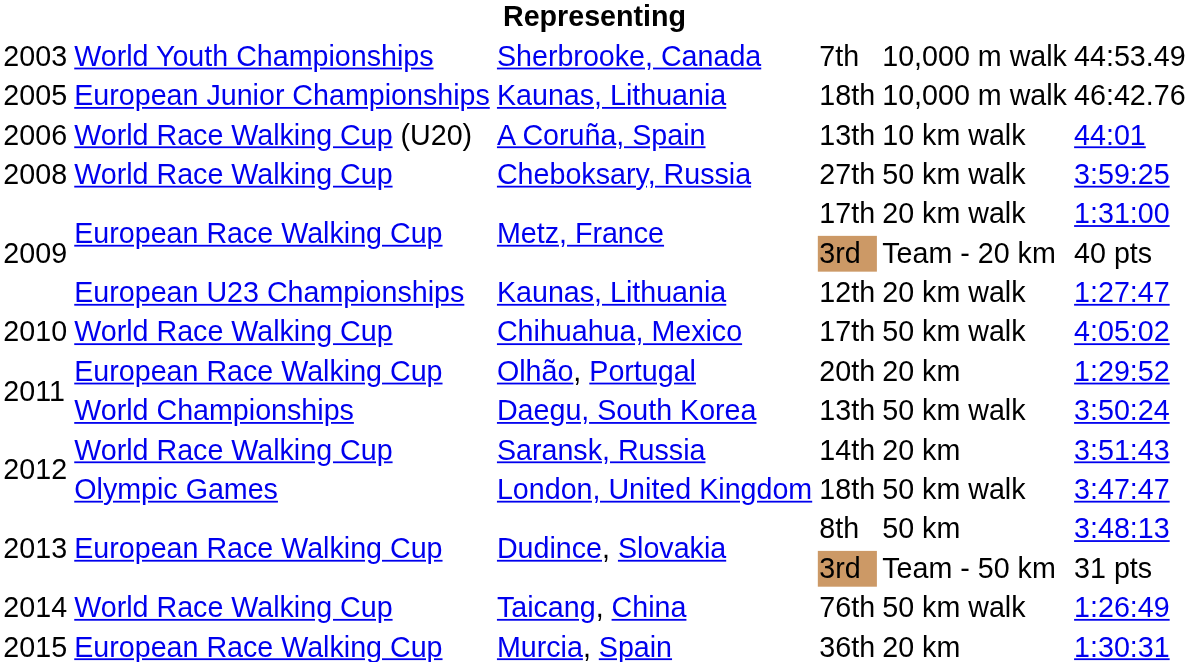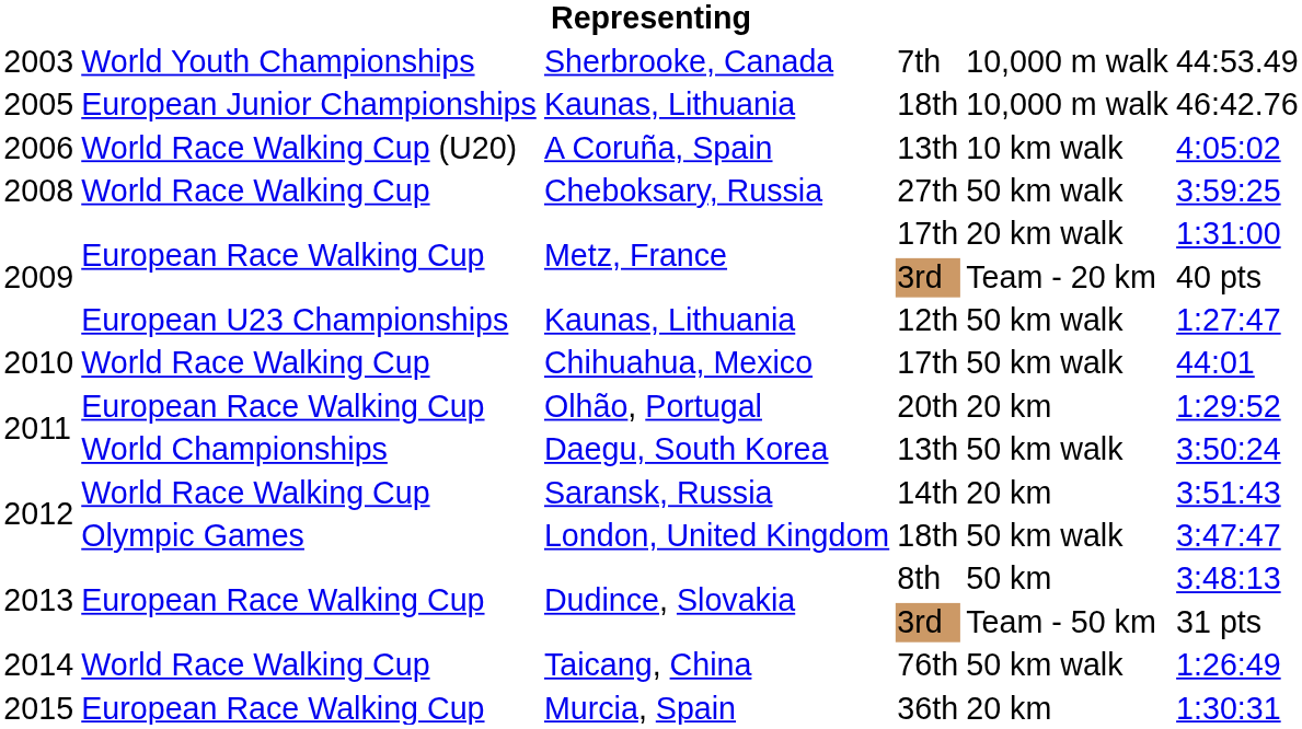 <table>
 <tr>
 <th colspan="6">Representing </th>
 </tr>
 <tr>
 <td>2003</td>
 <td><a href='#'>World Youth Championships</a></td>
 <td><a href='#'>Sherbrooke, Canada</a></td>
 <td>7th</td>
 <td>10,000 m walk</td>
 <td>44:53.49</td>
 </tr>
 <tr>
 <td>2005</td>
 <td><a href='#'>European Junior Championships</a></td>
 <td><a href='#'>Kaunas, Lithuania</a></td>
 <td>18th</td>
 <td>10,000 m walk</td>
 <td>46:42.76</td>
 </tr>
 <tr>
 <td>2006</td>
 <td><a href='#'>World Race Walking Cup</a> (U20)</td>
 <td><a href='#'>A Coruña, Spain</a></td>
 <td>13th</td>
 <td>10 km walk</td>
-<td><a href='#'>44:01</a></td>
+<td><a href='#'>4:05:02</a></td>
 </tr>
 <tr>
 <td>2008</td>
 <td><a href='#'>World Race Walking Cup</a></td>
 <td><a href='#'>Cheboksary, Russia</a></td>
 <td>27th</td>
 <td>50 km walk</td>
 <td><a href='#'>3:59:25</a></td>
 </tr>
 <tr>
 <td rowspan=3>2009</td>
 <td rowspan=2><a href='#'>European Race Walking Cup</a></td>
 <td rowspan=2><a href='#'>Metz, France</a></td>
 <td>17th</td>
 <td>20 km walk</td>
 <td><a href='#'>1:31:00</a></td>
 </tr>
 <tr>
 <td bgcolor="cc9966">3rd</td>
 <td>Team - 20 km</td>
 <td>40 pts</td>
 </tr>
 <tr>
 <td><a href='#'>European U23 Championships</a></td>
 <td><a href='#'>Kaunas, Lithuania</a></td>
 <td>12th</td>
-<td>20 km walk</td>
+<td>50 km walk</td>
 <td><a href='#'>1:27:47</a></td>
 </tr>
 <tr>
 <td>2010</td>
 <td><a href='#'>World Race Walking Cup</a></td>
 <td><a href='#'>Chihuahua, Mexico</a></td>
 <td>17th</td>
 <td>50 km walk</td>
-<td><a href='#'>4:05:02</a></td>
+<td><a href='#'>44:01</a></td>
 </tr>
 <tr>
 <td rowspan=2>2011</td>
 <td><a href='#'>European Race Walking Cup</a></td>
 <td><a href='#'>Olhão</a>, <a href='#'>Portugal</a></td>
 <td>20th</td>
 <td>20 km</td>
 <td><a href='#'>1:29:52</a></td>
 </tr>
 <tr>
 <td><a href='#'>World Championships</a></td>
 <td><a href='#'>Daegu, South Korea</a></td>
 <td>13th</td>
 <td>50 km walk</td>
 <td><a href='#'>3:50:24</a></td>
 </tr>
 <tr>
 <td rowspan=2>2012</td>
 <td><a href='#'>World Race Walking Cup</a></td>
 <td><a href='#'>Saransk, Russia</a></td>
 <td>14th</td>
 <td>20 km</td>
 <td><a href='#'>3:51:43</a></td>
 </tr>
 <tr>
 <td><a href='#'>Olympic Games</a></td>
 <td><a href='#'>London, United Kingdom</a></td>
 <td>18th</td>
 <td>50 km walk</td>
 <td><a href='#'>3:47:47</a></td>
 </tr>
 <tr>
 <td rowspan=2>2013</td>
 <td rowspan=2><a href='#'>European Race Walking Cup</a></td>
 <td rowspan=2><a href='#'>Dudince</a>, <a href='#'>Slovakia</a></td>
 <td>8th</td>
 <td>50 km</td>
 <td><a href='#'>3:48:13</a></td>
 </tr>
 <tr>
 <td bgcolor="cc9966">3rd</td>
 <td>Team - 50 km</td>
 <td>31 pts</td>
 </tr>
 <tr>
 <td>2014</td>
 <td><a href='#'>World Race Walking Cup</a></td>
 <td><a href='#'>Taicang</a>, <a href='#'>China</a></td>
 <td>76th</td>
 <td>50 km walk</td>
 <td><a href='#'>1:26:49</a></td>
 </tr>
 <tr>
 <td>2015</td>
 <td><a href='#'>European Race Walking Cup</a></td>
 <td><a href='#'>Murcia</a>, <a href='#'>Spain</a></td>
 <td>36th</td>
 <td>20 km</td>
 <td><a href='#'>1:30:31</a></td>
 </tr>
 </table>
